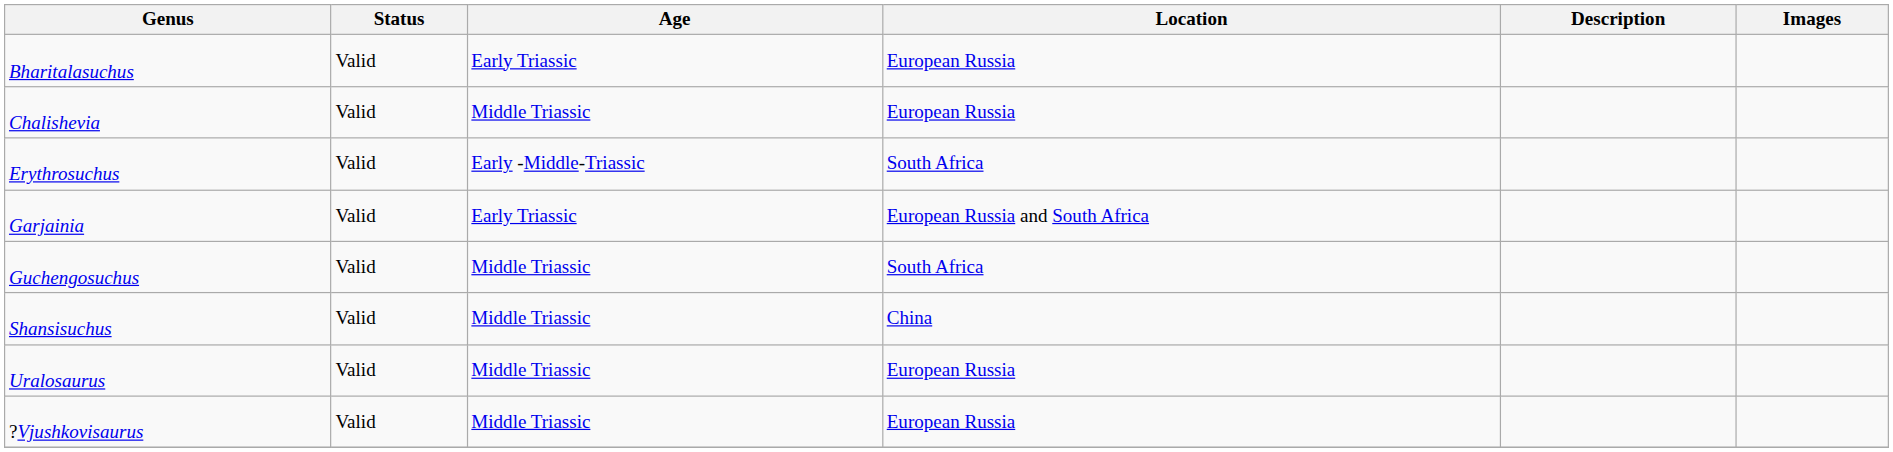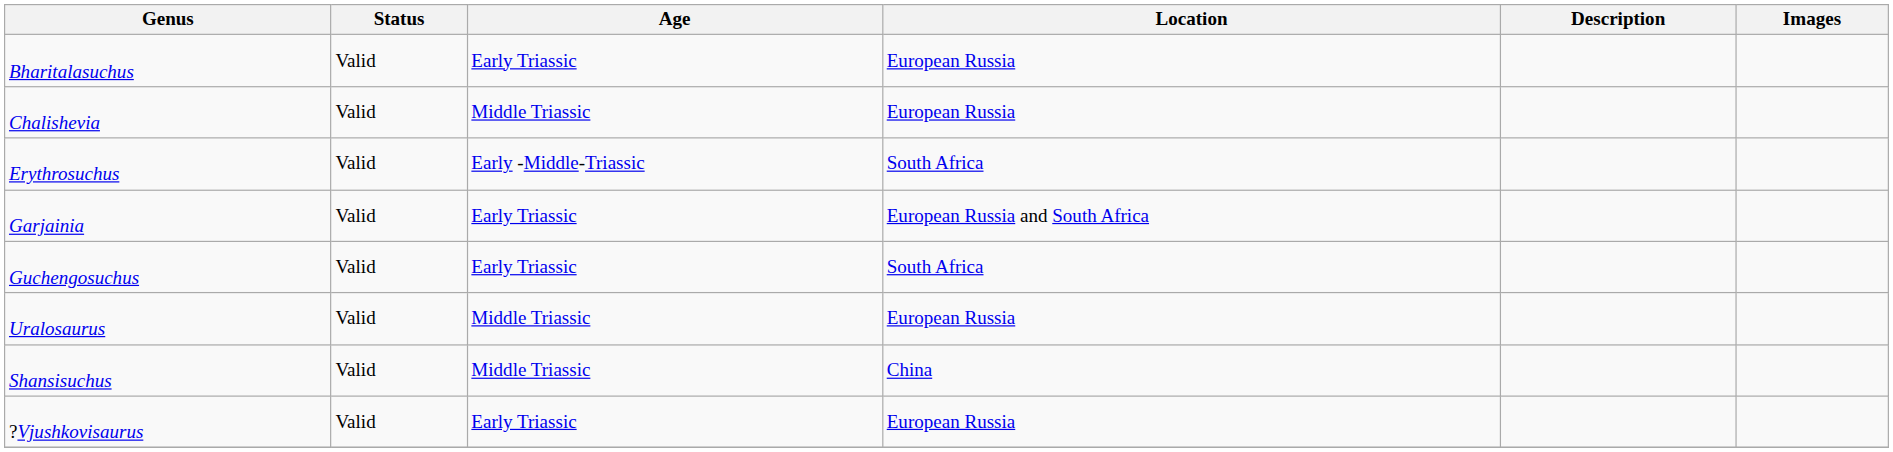 <table class="wikitable sortable" align="center" width="100%">
 <tr>
 <th>Genus</th>
 <th>Status</th>
 <th>Age</th>
 <th>Location</th>
 <th class="unsortable">Description</th>
 <th class="unsortable">Images</th>
 </tr>
 <tr>
 <td><br><em><a href='#'>Bharitalasuchus</a></em></td>
 <td>Valid</td>
 <td><a href='#'>Early Triassic</a></td>
 <td><a href='#'>European Russia</a></td>
 <td></td>
 <td></td>
 </tr>
 <tr>
 <td><br><em><a href='#'>Chalishevia</a></em></td>
 <td>Valid</td>
 <td><a href='#'>Middle Triassic</a></td>
 <td><a href='#'>European Russia</a></td>
 <td></td>
 <td></td>
 </tr>
 <tr>
 <td><br><em><a href='#'>Erythrosuchus</a></em></td>
 <td>Valid</td>
 <td><a href='#'>Early</a> -<a href='#'>Middle</a>-<a href='#'>Triassic</a></td>
 <td><a href='#'>South Africa</a></td>
 <td></td>
 <td></td>
 </tr>
 <tr>
 <td><br><em><a href='#'>Garjainia</a></em></td>
 <td>Valid</td>
 <td><a href='#'>Early Triassic</a></td>
 <td><a href='#'>European Russia</a> and <a href='#'>South Africa</a></td>
 <td></td>
 <td></td>
 </tr>
 <tr>
 <td><br><em><a href='#'>Guchengosuchus</a></em></td>
 <td>Valid</td>
+<td><a href='#'>Early Triassic</a></td>
+<td><a href='#'>South Africa</a></td>
+<td></td>
+<td></td>
+</tr>
+<tr>
+<td><br><em><a href='#'>Uralosaurus</a></em></td>
+<td>Valid</td>
 <td><a href='#'>Middle Triassic</a></td>
-<td><a href='#'>South Africa</a></td>
+<td><a href='#'>European Russia</a></td>
 <td></td>
 <td></td>
 </tr>
 <tr>
 <td><br><em><a href='#'>Shansisuchus</a></em></td>
 <td>Valid</td>
 <td><a href='#'>Middle Triassic</a></td>
 <td><a href='#'>China</a></td>
 <td></td>
 <td></td>
 </tr>
 <tr>
-<td><br><em><a href='#'>Uralosaurus</a></em></td>
-<td>Valid</td>
-<td><a href='#'>Middle Triassic</a></td>
-<td><a href='#'>European Russia</a></td>
-<td></td>
-<td></td>
-</tr>
-<tr>
 <td><br>?<em><a href='#'>Vjushkovisaurus</a></em></td>
 <td>Valid</td>
-<td><a href='#'>Middle Triassic</a></td>
+<td><a href='#'>Early Triassic</a></td>
 <td><a href='#'>European Russia</a></td>
 <td></td>
 <td></td>
 </tr>
 <tr>
 </tr>
 </table>
